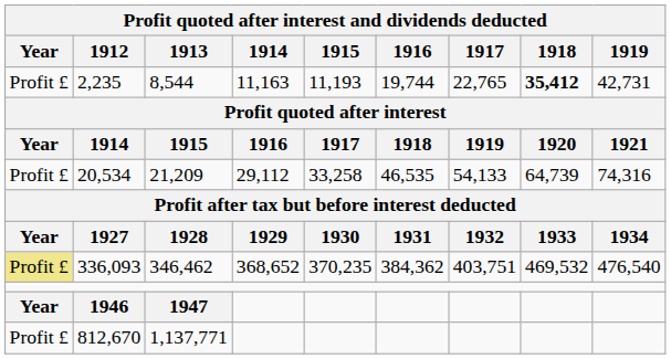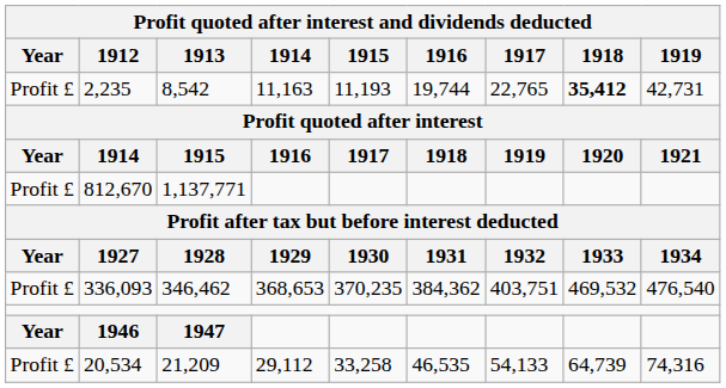 <table class="wikitable">
 <tr>
 <th colspan="9">Profit quoted after interest and dividends deducted</th>
 </tr>
 <tr>
 <th>Year</th>
 <th>1912</th>
 <th>1913</th>
 <th>1914</th>
 <th>1915</th>
 <th>1916</th>
 <th>1917</th>
 <th>1918</th>
 <th>1919</th>
 </tr>
 <tr>
 <td>Profit £</td>
 <td>2,235</td>
-<td>8,544</td>
+<td>8,542</td>
 <td>11,163</td>
 <td>11,193</td>
 <td>19,744</td>
 <td>22,765</td>
 <td><strong>35,412</strong></td>
 <td>42,731</td>
 </tr>
 <tr>
 <th colspan="9">Profit quoted after interest</th>
 </tr>
 <tr>
 <th>Year</th>
 <th>1914</th>
 <th>1915</th>
 <th>1916</th>
 <th>1917</th>
 <th>1918</th>
 <th>1919</th>
 <th>1920</th>
 <th>1921</th>
 </tr>
 <tr>
 <td>Profit £</td>
-<td>20,534</td>
-<td>21,209</td>
-<td>29,112</td>
-<td>33,258</td>
-<td>46,535</td>
-<td>54,133</td>
-<td>64,739</td>
-<td>74,316</td>
+<td>812,670</td>
+<td>1,137,771</td>
+<td></td>
+<td></td>
+<td></td>
+<td></td>
+<td></td>
+<td></td>
 </tr>
 <tr>
 <th colspan="9">Profit after tax but before interest deducted</th>
 </tr>
 <tr>
 <th>Year</th>
 <th>1927</th>
 <th>1928</th>
 <th>1929</th>
 <th>1930</th>
 <th>1931</th>
 <th>1932</th>
 <th>1933</th>
 <th>1934</th>
 </tr>
 <tr>
-<td style="background: khaki;">Profit £</td>
+<td>Profit £</td>
 <td>336,093</td>
 <td>346,462</td>
-<td>368,652</td>
+<td>368,653</td>
 <td>370,235</td>
 <td>384,362</td>
 <td>403,751</td>
 <td>469,532</td>
 <td>476,540</td>
 </tr>
 <tr>
 <td colspan="9"></td>
 </tr>
 <tr>
 <th>Year</th>
 <th>1946</th>
 <th>1947</th>
 <td></td>
 <td></td>
 <td></td>
 <td></td>
 <td></td>
 <td></td>
 </tr>
 <tr>
 <td>Profit £</td>
-<td>812,670</td>
-<td>1,137,771</td>
-<td></td>
-<td></td>
-<td></td>
-<td></td>
-<td></td>
-<td></td>
+<td>20,534</td>
+<td>21,209</td>
+<td>29,112</td>
+<td>33,258</td>
+<td>46,535</td>
+<td>54,133</td>
+<td>64,739</td>
+<td>74,316</td>
 </tr>
 </table>
